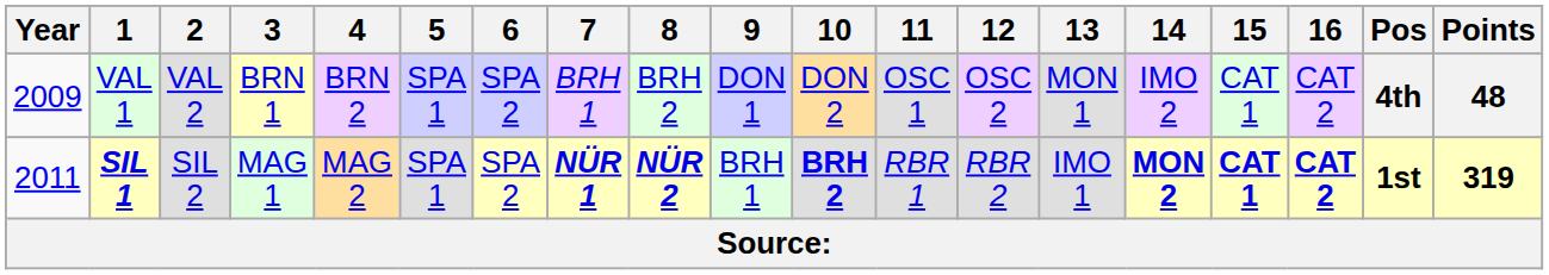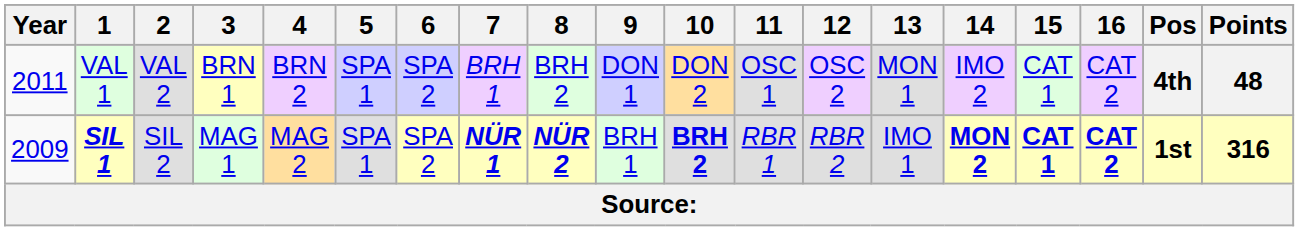 <table class="wikitable" style="text-align:center; font-size:85%">
 <tr>
 <th>Year</th>
 <th>1</th>
 <th>2</th>
 <th>3</th>
 <th>4</th>
 <th>5</th>
 <th>6</th>
 <th>7</th>
 <th>8</th>
 <th>9</th>
 <th>10</th>
 <th>11</th>
 <th>12</th>
 <th>13</th>
 <th>14</th>
 <th>15</th>
 <th>16</th>
 <th>Pos</th>
 <th>Points</th>
 </tr>
 <tr>
-<td><a href='#'>2009</a></td>
+<td><a href='#'>2011</a></td>
 <td style="background:#DFFFDF;"><a href='#'>VAL<br>1</a><br></td>
 <td style="background:#DFDFDF;"><a href='#'>VAL<br>2</a><br></td>
 <td style="background:#FFFFBF;"><a href='#'>BRN<br>1</a><br></td>
 <td style="background:#EFCFFF;"><a href='#'>BRN<br>2</a><br></td>
 <td style="background:#CFCFFF;"><a href='#'>SPA<br>1</a><br></td>
 <td style="background:#CFCFFF;"><a href='#'>SPA<br>2</a><br></td>
 <td style="background:#EFCFFF;"><em><a href='#'>BRH<br>1</a></em><br></td>
 <td style="background:#DFFFDF;"><a href='#'>BRH<br>2</a><br></td>
 <td style="background:#CFCFFF;"><a href='#'>DON<br>1</a><br></td>
 <td style="background:#FFDF9F;"><a href='#'>DON<br>2</a><br></td>
 <td style="background:#DFDFDF;"><a href='#'>OSC<br>1</a><br></td>
 <td style="background:#EFCFFF;"><a href='#'>OSC<br>2</a><br></td>
 <td style="background:#DFDFDF;"><a href='#'>MON<br>1</a><br></td>
 <td style="background:#EFCFFF;"><a href='#'>IMO<br>2</a><br></td>
 <td style="background:#DFFFDF;"><a href='#'>CAT<br>1</a><br></td>
 <td style="background:#EFCFFF;"><a href='#'>CAT<br>2</a><br></td>
 <th>4th</th>
 <th>48</th>
 </tr>
 <tr>
-<td><a href='#'>2011</a></td>
+<td><a href='#'>2009</a></td>
 <td style="background:#FFFFBF;"><strong><em><a href='#'>SIL<br>1</a></em></strong><br></td>
 <td style="background:#DFDFDF;"><a href='#'>SIL<br>2</a><br></td>
 <td style="background:#DFFFDF;"><a href='#'>MAG<br>1</a><br></td>
 <td style="background:#FFDF9F;"><a href='#'>MAG<br>2</a><br></td>
 <td style="background:#DFDFDF;"><a href='#'>SPA<br>1</a><br></td>
 <td style="background:#FfFFBF;"><a href='#'>SPA<br>2</a><br></td>
 <td style="background:#FFFFBF;"><strong><em><a href='#'>NÜR<br>1</a></em></strong><br></td>
 <td style="background:#FFFFBF;"><strong><em><a href='#'>NÜR<br>2</a></em></strong><br></td>
 <td style="background:#DFFFDF;"><a href='#'>BRH<br>1</a><br></td>
 <td style="background:#DFDFDF;"><strong><a href='#'>BRH<br>2</a></strong><br></td>
 <td style="background:#DFDFDF;"><em><a href='#'>RBR<br>1</a></em><br></td>
 <td style="background:#DFDFDF;"><em><a href='#'>RBR<br>2</a></em><br></td>
 <td style="background:#DFDFDF;"><a href='#'>IMO<br>1</a><br></td>
 <td style="background:#FFFFBF;"><strong><a href='#'>MON<br>2</a></strong><br></td>
 <td style="background:#FFFFBF;"><strong><a href='#'>CAT<br>1</a></strong><br></td>
 <td style="background:#FFFFBF;"><strong><a href='#'>CAT<br>2</a></strong><br></td>
 <th style="background:#FFFFBF;">1st</th>
-<th style="background:#FFFFBF;">319</th>
+<th style="background:#FFFFBF;">316</th>
 </tr>
 <tr>
 <th colspan="19">Source:</th>
 </tr>
 </table>
